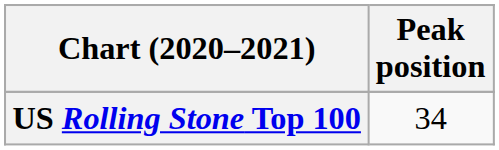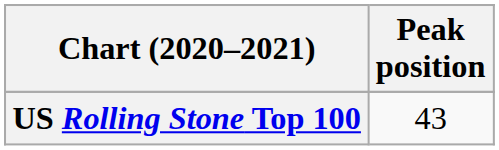 <table class="wikitable sortable plainrowheaders" style="text-align:center">
 <tr>
 <th scope="col">Chart (2020–2021)</th>
 <th scope="col">Peak<br>position</th>
 </tr>
 <tr>
 </tr>
 <tr>
 </tr>
 <tr>
 </tr>
 <tr>
 <th scope="row">US <a href='#'><em>Rolling Stone</em> Top 100</a></th>
-<td>34</td>
+<td>43</td>
 </tr>
 </table>
